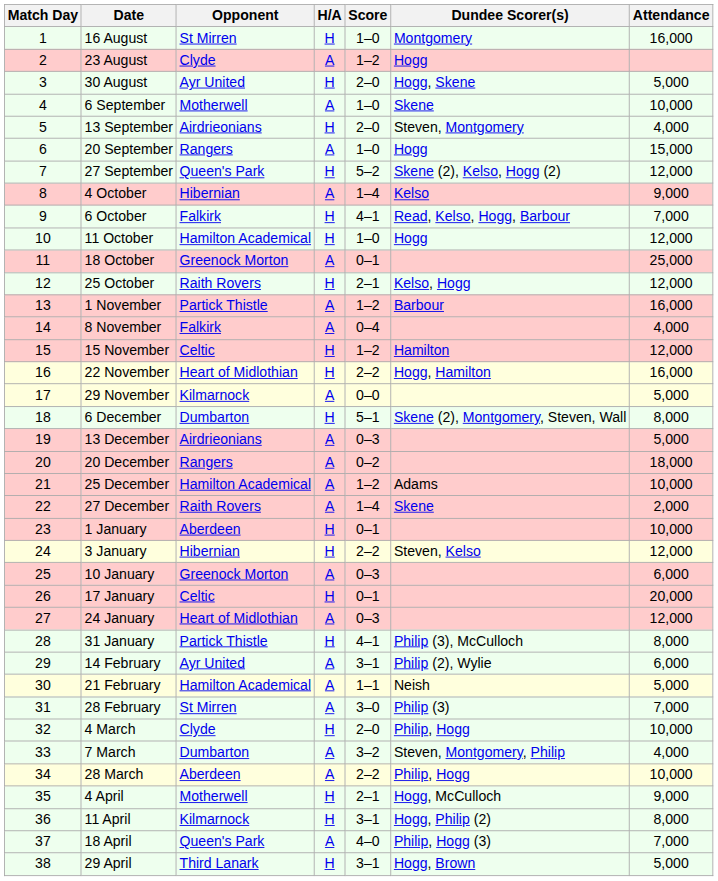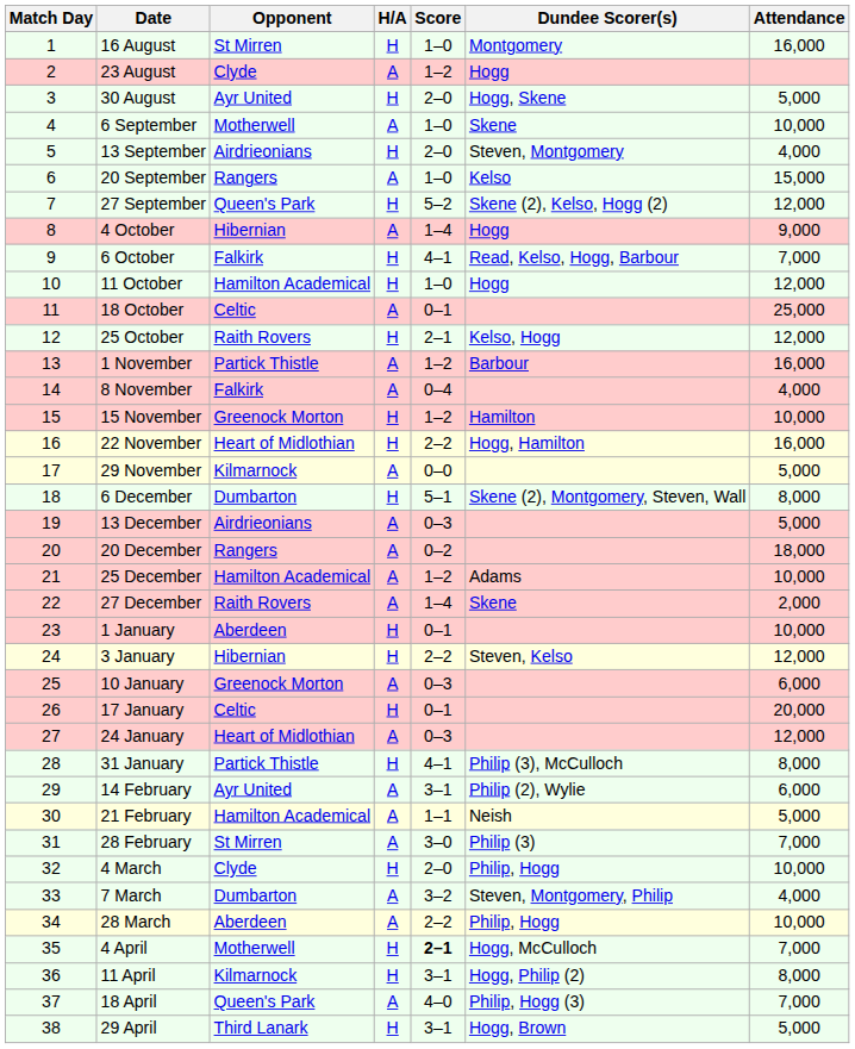 <table class="wikitable" style="text-align:center">
 <tr>
 <th>Match Day</th>
 <th>Date</th>
 <th>Opponent</th>
 <th>H/A</th>
 <th>Score</th>
 <th>Dundee Scorer(s)</th>
 <th>Attendance</th>
 </tr>
 <tr bgcolor="#EEFFEE">
 <td>1</td>
 <td align="left">16 August</td>
 <td align="left"><a href='#'>St Mirren</a></td>
 <td><a href='#'>H</a></td>
 <td>1–0</td>
 <td align="left"><a href='#'>Montgomery</a></td>
 <td>16,000</td>
 </tr>
 <tr bgcolor="#FFCCCC">
 <td>2</td>
 <td align="left">23 August</td>
 <td align="left"><a href='#'>Clyde</a></td>
 <td><a href='#'>A</a></td>
 <td>1–2</td>
 <td align="left"><a href='#'>Hogg</a></td>
 <td></td>
 </tr>
 <tr bgcolor="#EEFFEE">
 <td>3</td>
 <td align="left">30 August</td>
 <td align="left"><a href='#'>Ayr United</a></td>
 <td><a href='#'>H</a></td>
 <td>2–0</td>
 <td align="left"><a href='#'>Hogg</a>, <a href='#'>Skene</a></td>
 <td>5,000</td>
 </tr>
 <tr bgcolor="#EEFFEE">
 <td>4</td>
 <td align="left">6 September</td>
 <td align="left"><a href='#'>Motherwell</a></td>
 <td><a href='#'>A</a></td>
 <td>1–0</td>
 <td align="left"><a href='#'>Skene</a></td>
 <td>10,000</td>
 </tr>
 <tr bgcolor="#EEFFEE">
 <td>5</td>
 <td align="left">13 September</td>
 <td align="left"><a href='#'>Airdrieonians</a></td>
 <td><a href='#'>H</a></td>
 <td>2–0</td>
 <td align="left">Steven, <a href='#'>Montgomery</a></td>
 <td>4,000</td>
 </tr>
 <tr bgcolor="#EEFFEE">
 <td>6</td>
 <td align="left">20 September</td>
 <td align="left"><a href='#'>Rangers</a></td>
 <td><a href='#'>A</a></td>
 <td>1–0</td>
-<td align="left"><a href='#'>Hogg</a></td>
+<td align="left"><a href='#'>Kelso</a></td>
 <td>15,000</td>
 </tr>
 <tr bgcolor="#EEFFEE">
 <td>7</td>
 <td align="left">27 September</td>
 <td align="left"><a href='#'>Queen's Park</a></td>
 <td><a href='#'>H</a></td>
 <td>5–2</td>
 <td align="left"><a href='#'>Skene</a> (2), <a href='#'>Kelso</a>, <a href='#'>Hogg</a> (2)</td>
 <td>12,000</td>
 </tr>
 <tr bgcolor="#FFCCCC">
 <td>8</td>
 <td align="left">4 October</td>
 <td align="left"><a href='#'>Hibernian</a></td>
 <td><a href='#'>A</a></td>
 <td>1–4</td>
-<td align="left"><a href='#'>Kelso</a></td>
+<td align="left"><a href='#'>Hogg</a></td>
 <td>9,000</td>
 </tr>
 <tr bgcolor="#EEFFEE">
 <td>9</td>
 <td align="left">6 October</td>
 <td align="left"><a href='#'>Falkirk</a></td>
 <td><a href='#'>H</a></td>
 <td>4–1</td>
 <td align="left"><a href='#'>Read</a>, <a href='#'>Kelso</a>, <a href='#'>Hogg</a>, <a href='#'>Barbour</a></td>
 <td>7,000</td>
 </tr>
 <tr bgcolor="#EEFFEE">
 <td>10</td>
 <td align="left">11 October</td>
 <td align="left"><a href='#'>Hamilton Academical</a></td>
 <td><a href='#'>H</a></td>
 <td>1–0</td>
 <td align="left"><a href='#'>Hogg</a></td>
 <td>12,000</td>
 </tr>
 <tr bgcolor="#FFCCCC">
 <td>11</td>
 <td align="left">18 October</td>
-<td align="left"><a href='#'>Greenock Morton</a></td>
+<td align="left"><a href='#'>Celtic</a></td>
 <td><a href='#'>A</a></td>
 <td>0–1</td>
 <td align="left"></td>
 <td>25,000</td>
 </tr>
 <tr bgcolor="#EEFFEE">
 <td>12</td>
 <td align="left">25 October</td>
 <td align="left"><a href='#'>Raith Rovers</a></td>
 <td><a href='#'>H</a></td>
 <td>2–1</td>
 <td align="left"><a href='#'>Kelso</a>, <a href='#'>Hogg</a></td>
 <td>12,000</td>
 </tr>
 <tr bgcolor="#FFCCCC">
 <td>13</td>
 <td align="left">1 November</td>
 <td align="left"><a href='#'>Partick Thistle</a></td>
 <td><a href='#'>A</a></td>
 <td>1–2</td>
 <td align="left"><a href='#'>Barbour</a></td>
 <td>16,000</td>
 </tr>
 <tr bgcolor="#FFCCCC">
 <td>14</td>
 <td align="left">8 November</td>
 <td align="left"><a href='#'>Falkirk</a></td>
 <td><a href='#'>A</a></td>
 <td>0–4</td>
 <td align="left"></td>
 <td>4,000</td>
 </tr>
 <tr bgcolor="#FFCCCC">
 <td>15</td>
 <td align="left">15 November</td>
-<td align="left"><a href='#'>Celtic</a></td>
+<td align="left"><a href='#'>Greenock Morton</a></td>
 <td><a href='#'>H</a></td>
 <td>1–2</td>
 <td align="left"><a href='#'>Hamilton</a></td>
-<td>12,000</td>
+<td>10,000</td>
 </tr>
 <tr bgcolor="#FFFFDD">
 <td>16</td>
 <td align="left">22 November</td>
 <td align="left"><a href='#'>Heart of Midlothian</a></td>
 <td><a href='#'>H</a></td>
 <td>2–2</td>
 <td align="left"><a href='#'>Hogg</a>, <a href='#'>Hamilton</a></td>
 <td>16,000</td>
 </tr>
 <tr bgcolor="#FFFFDD">
 <td>17</td>
 <td align="left">29 November</td>
 <td align="left"><a href='#'>Kilmarnock</a></td>
 <td><a href='#'>A</a></td>
 <td>0–0</td>
 <td align="left"></td>
 <td>5,000</td>
 </tr>
 <tr bgcolor="#EEFFEE">
 <td>18</td>
 <td align="left">6 December</td>
 <td align="left"><a href='#'>Dumbarton</a></td>
 <td><a href='#'>H</a></td>
 <td>5–1</td>
 <td align="left"><a href='#'>Skene</a> (2), <a href='#'>Montgomery</a>, Steven, Wall</td>
 <td>8,000</td>
 </tr>
 <tr bgcolor="#FFCCCC">
 <td>19</td>
 <td align="left">13 December</td>
 <td align="left"><a href='#'>Airdrieonians</a></td>
 <td><a href='#'>A</a></td>
 <td>0–3</td>
 <td align="left"></td>
 <td>5,000</td>
 </tr>
 <tr bgcolor="#FFCCCC">
 <td>20</td>
 <td align="left">20 December</td>
 <td align="left"><a href='#'>Rangers</a></td>
 <td><a href='#'>A</a></td>
 <td>0–2</td>
 <td align="left"></td>
 <td>18,000</td>
 </tr>
 <tr bgcolor="#FFCCCC">
 <td>21</td>
 <td align="left">25 December</td>
 <td align="left"><a href='#'>Hamilton Academical</a></td>
 <td><a href='#'>A</a></td>
 <td>1–2</td>
 <td align="left">Adams</td>
 <td>10,000</td>
 </tr>
 <tr bgcolor="#FFCCCC">
 <td>22</td>
 <td align="left">27 December</td>
 <td align="left"><a href='#'>Raith Rovers</a></td>
 <td><a href='#'>A</a></td>
 <td>1–4</td>
 <td align="left"><a href='#'>Skene</a></td>
 <td>2,000</td>
 </tr>
 <tr bgcolor="#FFCCCC">
 <td>23</td>
 <td align="left">1 January</td>
 <td align="left"><a href='#'>Aberdeen</a></td>
 <td><a href='#'>H</a></td>
 <td>0–1</td>
 <td align="left"></td>
 <td>10,000</td>
 </tr>
 <tr bgcolor="#FFFFDD">
 <td>24</td>
 <td align="left">3 January</td>
 <td align="left"><a href='#'>Hibernian</a></td>
 <td><a href='#'>H</a></td>
 <td>2–2</td>
 <td align="left">Steven, <a href='#'>Kelso</a></td>
 <td>12,000</td>
 </tr>
 <tr bgcolor="#FFCCCC">
 <td>25</td>
 <td align="left">10 January</td>
 <td align="left"><a href='#'>Greenock Morton</a></td>
 <td><a href='#'>A</a></td>
 <td>0–3</td>
 <td align="left"></td>
 <td>6,000</td>
 </tr>
 <tr bgcolor="#FFCCCC">
 <td>26</td>
 <td align="left">17 January</td>
 <td align="left"><a href='#'>Celtic</a></td>
 <td><a href='#'>H</a></td>
 <td>0–1</td>
 <td align="left"></td>
 <td>20,000</td>
 </tr>
 <tr bgcolor="#FFCCCC">
 <td>27</td>
 <td align="left">24 January</td>
 <td align="left"><a href='#'>Heart of Midlothian</a></td>
 <td><a href='#'>A</a></td>
 <td>0–3</td>
 <td align="left"></td>
 <td>12,000</td>
 </tr>
 <tr bgcolor="#EEFFEE">
 <td>28</td>
 <td align="left">31 January</td>
 <td align="left"><a href='#'>Partick Thistle</a></td>
 <td><a href='#'>H</a></td>
 <td>4–1</td>
 <td align="left"><a href='#'>Philip</a> (3), McCulloch</td>
 <td>8,000</td>
 </tr>
 <tr bgcolor="#EEFFEE">
 <td>29</td>
 <td align="left">14 February</td>
 <td align="left"><a href='#'>Ayr United</a></td>
 <td><a href='#'>A</a></td>
 <td>3–1</td>
 <td align="left"><a href='#'>Philip</a> (2), Wylie</td>
 <td>6,000</td>
 </tr>
 <tr bgcolor="#FFFFDD">
 <td>30</td>
 <td align="left">21 February</td>
 <td align="left"><a href='#'>Hamilton Academical</a></td>
 <td><a href='#'>A</a></td>
 <td>1–1</td>
 <td align="left">Neish</td>
 <td>5,000</td>
 </tr>
 <tr bgcolor="#EEFFEE">
 <td>31</td>
 <td align="left">28 February</td>
 <td align="left"><a href='#'>St Mirren</a></td>
 <td><a href='#'>A</a></td>
 <td>3–0</td>
 <td align="left"><a href='#'>Philip</a> (3)</td>
 <td>7,000</td>
 </tr>
 <tr bgcolor="#EEFFEE">
 <td>32</td>
 <td align="left">4 March</td>
 <td align="left"><a href='#'>Clyde</a></td>
 <td><a href='#'>H</a></td>
 <td>2–0</td>
 <td align="left"><a href='#'>Philip</a>, <a href='#'>Hogg</a></td>
 <td>10,000</td>
 </tr>
 <tr bgcolor="#EEFFEE">
 <td>33</td>
 <td align="left">7 March</td>
 <td align="left"><a href='#'>Dumbarton</a></td>
 <td><a href='#'>A</a></td>
 <td>3–2</td>
 <td align="left">Steven, <a href='#'>Montgomery</a>, <a href='#'>Philip</a></td>
 <td>4,000</td>
 </tr>
 <tr bgcolor="#FFFFDD">
 <td>34</td>
 <td align="left">28 March</td>
 <td align="left"><a href='#'>Aberdeen</a></td>
 <td><a href='#'>A</a></td>
 <td>2–2</td>
 <td align="left"><a href='#'>Philip</a>, <a href='#'>Hogg</a></td>
 <td>10,000</td>
 </tr>
 <tr bgcolor="#EEFFEE">
 <td>35</td>
 <td align="left">4 April</td>
 <td align="left"><a href='#'>Motherwell</a></td>
 <td><a href='#'>H</a></td>
-<td>2–1</td>
+<td><strong>2–1</strong></td>
 <td align="left"><a href='#'>Hogg</a>, McCulloch</td>
-<td>9,000</td>
+<td>7,000</td>
 </tr>
 <tr bgcolor="#EEFFEE">
 <td>36</td>
 <td align="left">11 April</td>
 <td align="left"><a href='#'>Kilmarnock</a></td>
 <td><a href='#'>H</a></td>
 <td>3–1</td>
 <td align="left"><a href='#'>Hogg</a>, <a href='#'>Philip</a> (2)</td>
 <td>8,000</td>
 </tr>
 <tr bgcolor="#EEFFEE">
 <td>37</td>
 <td align="left">18 April</td>
 <td align="left"><a href='#'>Queen's Park</a></td>
 <td><a href='#'>A</a></td>
 <td>4–0</td>
 <td align="left"><a href='#'>Philip</a>, <a href='#'>Hogg</a> (3)</td>
 <td>7,000</td>
 </tr>
 <tr bgcolor="#EEFFEE">
 <td>38</td>
 <td align="left">29 April</td>
 <td align="left"><a href='#'>Third Lanark</a></td>
 <td><a href='#'>H</a></td>
 <td>3–1</td>
 <td align="left"><a href='#'>Hogg</a>, <a href='#'>Brown</a></td>
 <td>5,000</td>
 </tr>
 </table>
